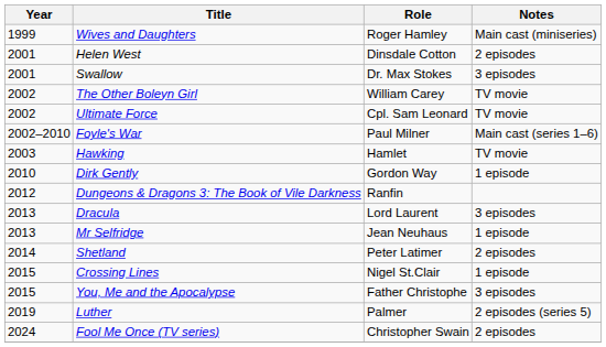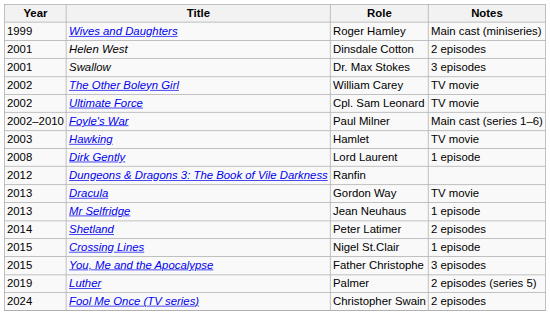 <table class="wikitable plainrowheaders sortable">
 <tr>
 <th>Year</th>
 <th>Title</th>
 <th>Role</th>
 <th>Notes</th>
 </tr>
 <tr>
 <td>1999</td>
 <td><em><a href='#'>Wives and Daughters</a></em></td>
 <td>Roger Hamley</td>
 <td>Main cast (miniseries)</td>
 </tr>
 <tr>
 <td>2001</td>
 <td><em>Helen West</em></td>
 <td>Dinsdale Cotton</td>
 <td>2 episodes</td>
 </tr>
 <tr>
 <td>2001</td>
 <td><em>Swallow</em></td>
 <td>Dr. Max Stokes</td>
 <td>3 episodes</td>
 </tr>
 <tr>
 <td>2002</td>
 <td><em><a href='#'>The Other Boleyn Girl</a></em></td>
 <td>William Carey</td>
 <td>TV movie</td>
 </tr>
 <tr>
 <td>2002</td>
 <td><em><a href='#'>Ultimate Force</a></em></td>
 <td>Cpl. Sam Leonard</td>
 <td>TV movie</td>
 </tr>
 <tr>
 <td>2002–2010</td>
 <td><em><a href='#'>Foyle's War</a></em></td>
 <td>Paul Milner</td>
 <td>Main cast (series 1–6)</td>
 </tr>
 <tr>
 <td>2003</td>
 <td><em><a href='#'>Hawking</a></em></td>
 <td>Hamlet</td>
 <td>TV movie</td>
 </tr>
 <tr>
-<td>2010</td>
+<td>2008</td>
 <td><em><a href='#'>Dirk Gently</a></em></td>
-<td>Gordon Way</td>
+<td>Lord Laurent</td>
 <td>1 episode</td>
 </tr>
 <tr>
 <td>2012</td>
 <td><em><a href='#'>Dungeons & Dragons 3: The Book of Vile Darkness</a></em></td>
 <td>Ranfin</td>
 <td></td>
 </tr>
 <tr>
 <td>2013</td>
 <td><em><a href='#'>Dracula</a></em></td>
-<td>Lord Laurent</td>
-<td>3 episodes</td>
+<td>Gordon Way</td>
+<td>TV movie</td>
 </tr>
 <tr>
 <td>2013</td>
 <td><em><a href='#'>Mr Selfridge</a></em></td>
 <td>Jean Neuhaus</td>
 <td>1 episode</td>
 </tr>
 <tr>
 <td>2014</td>
 <td><em><a href='#'>Shetland</a></em></td>
 <td>Peter Latimer</td>
 <td>2 episodes</td>
 </tr>
 <tr>
 <td>2015</td>
 <td><em><a href='#'>Crossing Lines</a></em></td>
 <td>Nigel St.Clair</td>
 <td>1 episode</td>
 </tr>
 <tr>
 <td>2015</td>
 <td><em><a href='#'>You, Me and the Apocalypse</a></em></td>
 <td>Father Christophe</td>
 <td>3 episodes</td>
 </tr>
 <tr>
 <td>2019</td>
 <td><em><a href='#'>Luther</a></em></td>
 <td>Palmer</td>
 <td>2 episodes (series 5)</td>
 </tr>
 <tr>
 <td>2024</td>
 <td><em><a href='#'>Fool Me Once (TV series)</a></em></td>
 <td>Christopher Swain</td>
 <td>2 episodes</td>
 </tr>
 <tr>
 </tr>
 </table>
